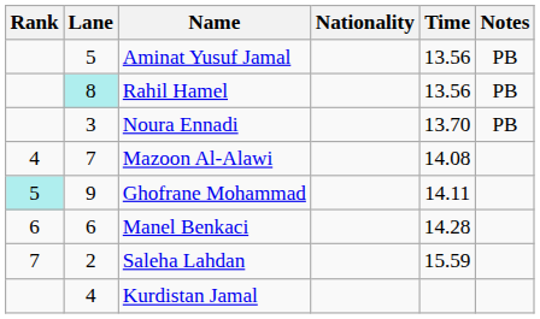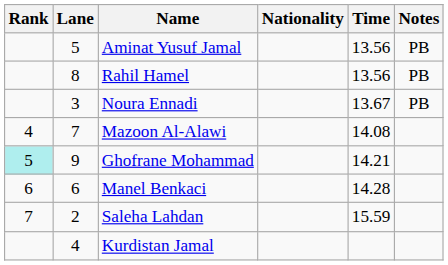 <table class="wikitable sortable" style="text-align:center;font-size:95%">
 <tr>
 <th>Rank</th>
 <th>Lane</th>
 <th>Name</th>
 <th>Nationality</th>
 <th>Time</th>
 <th>Notes</th>
 </tr>
 <tr>
 <td></td>
 <td>5</td>
 <td align=left><a href='#'>Aminat Yusuf Jamal</a></td>
 <td align=left></td>
 <td>13.56</td>
 <td>PB</td>
 </tr>
 <tr>
 <td></td>
-<td style="background: paleturquoise;">8</td>
+<td>8</td>
 <td align=left><a href='#'>Rahil Hamel</a></td>
 <td align=left></td>
 <td>13.56</td>
 <td>PB</td>
 </tr>
 <tr>
 <td></td>
 <td>3</td>
 <td align=left><a href='#'>Noura Ennadi</a></td>
 <td align=left></td>
-<td>13.70</td>
+<td>13.67</td>
 <td>PB</td>
 </tr>
 <tr>
 <td>4</td>
 <td>7</td>
 <td align=left><a href='#'>Mazoon Al-Alawi</a></td>
 <td align=left></td>
 <td>14.08</td>
 <td></td>
 </tr>
 <tr>
 <td style="background: paleturquoise;">5</td>
 <td>9</td>
 <td align=left><a href='#'>Ghofrane Mohammad</a></td>
 <td align=left></td>
-<td>14.11</td>
+<td>14.21</td>
 <td></td>
 </tr>
 <tr>
 <td>6</td>
 <td>6</td>
 <td align=left><a href='#'>Manel Benkaci</a></td>
 <td align=left></td>
 <td>14.28</td>
 <td></td>
 </tr>
 <tr>
 <td>7</td>
 <td>2</td>
 <td align=left><a href='#'>Saleha Lahdan</a></td>
 <td align=left></td>
 <td>15.59</td>
 <td></td>
 </tr>
 <tr>
 <td></td>
 <td>4</td>
 <td align=left><a href='#'>Kurdistan Jamal</a></td>
 <td align=left></td>
 <td></td>
 <td></td>
 </tr>
 </table>
